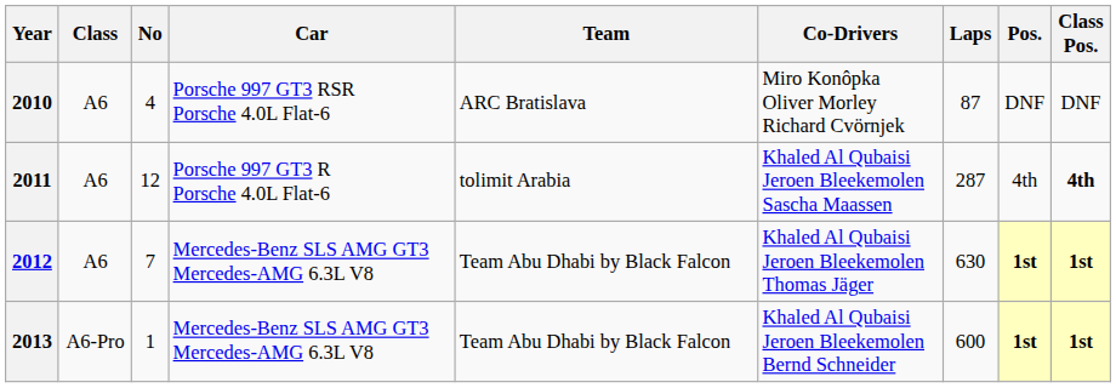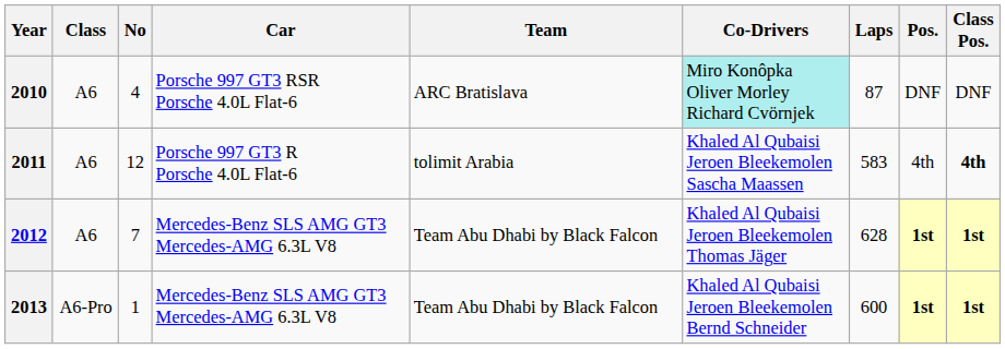 <table class="wikitable" style="text-align:center; font-size:90%; width:800px">
 <tr>
 <th>Year</th>
 <th>Class</th>
 <th>No</th>
 <th>Car</th>
 <th>Team</th>
 <th>Co-Drivers</th>
 <th>Laps</th>
 <th>Pos.</th>
 <th>Class<br>Pos.</th>
 </tr>
 <tr>
 <th>2010</th>
 <td>A6</td>
 <td>4</td>
 <td align="left"><a href='#'>Porsche 997 GT3</a> RSR<br><a href='#'>Porsche</a> 4.0L Flat-6</td>
 <td align="left"> ARC Bratislava</td>
-<td align="left"> Miro Konôpka<br> Oliver Morley <br> Richard Cvörnjek</td>
+<td align="left" style="background: paleturquoise;"> Miro Konôpka<br> Oliver Morley <br> Richard Cvörnjek</td>
 <td>87</td>
 <td>DNF</td>
 <td>DNF</td>
 </tr>
 <tr>
 <th>2011</th>
 <td>A6</td>
 <td>12</td>
 <td align="left"><a href='#'>Porsche 997 GT3</a> R<br><a href='#'>Porsche</a> 4.0L Flat-6</td>
 <td align="left"> tolimit Arabia</td>
 <td align="left"> <a href='#'>Khaled Al Qubaisi</a><br> <a href='#'>Jeroen Bleekemolen</a><br> <a href='#'>Sascha Maassen</a></td>
-<td>287</td>
+<td>583</td>
 <td>4th</td>
 <td><strong>4th</strong></td>
 </tr>
 <tr>
 <th><a href='#'>2012</a></th>
 <td>A6</td>
 <td>7</td>
 <td align="left"><a href='#'>Mercedes-Benz SLS AMG GT3</a><br><a href='#'>Mercedes-AMG</a> 6.3L V8</td>
 <td align="left"> Team Abu Dhabi by Black Falcon</td>
 <td align="left"> <a href='#'>Khaled Al Qubaisi</a><br> <a href='#'>Jeroen Bleekemolen</a><br> <a href='#'>Thomas Jäger</a></td>
-<td>630</td>
+<td>628</td>
 <td style="background:#FFFFBF;"><strong>1st</strong></td>
 <td style="background:#FFFFBF;"><strong>1st</strong></td>
 </tr>
 <tr>
 <th>2013</th>
 <td>A6-Pro</td>
 <td>1</td>
 <td align="left"><a href='#'>Mercedes-Benz SLS AMG GT3</a><br><a href='#'>Mercedes-AMG</a> 6.3L V8</td>
 <td align="left"> Team Abu Dhabi by Black Falcon</td>
 <td align="left"> <a href='#'>Khaled Al Qubaisi</a><br> <a href='#'>Jeroen Bleekemolen</a><br> <a href='#'>Bernd Schneider</a></td>
 <td>600</td>
 <td style="background:#FFFFBF;"><strong>1st</strong></td>
 <td style="background:#FFFFBF;"><strong>1st</strong></td>
 </tr>
 </table>
